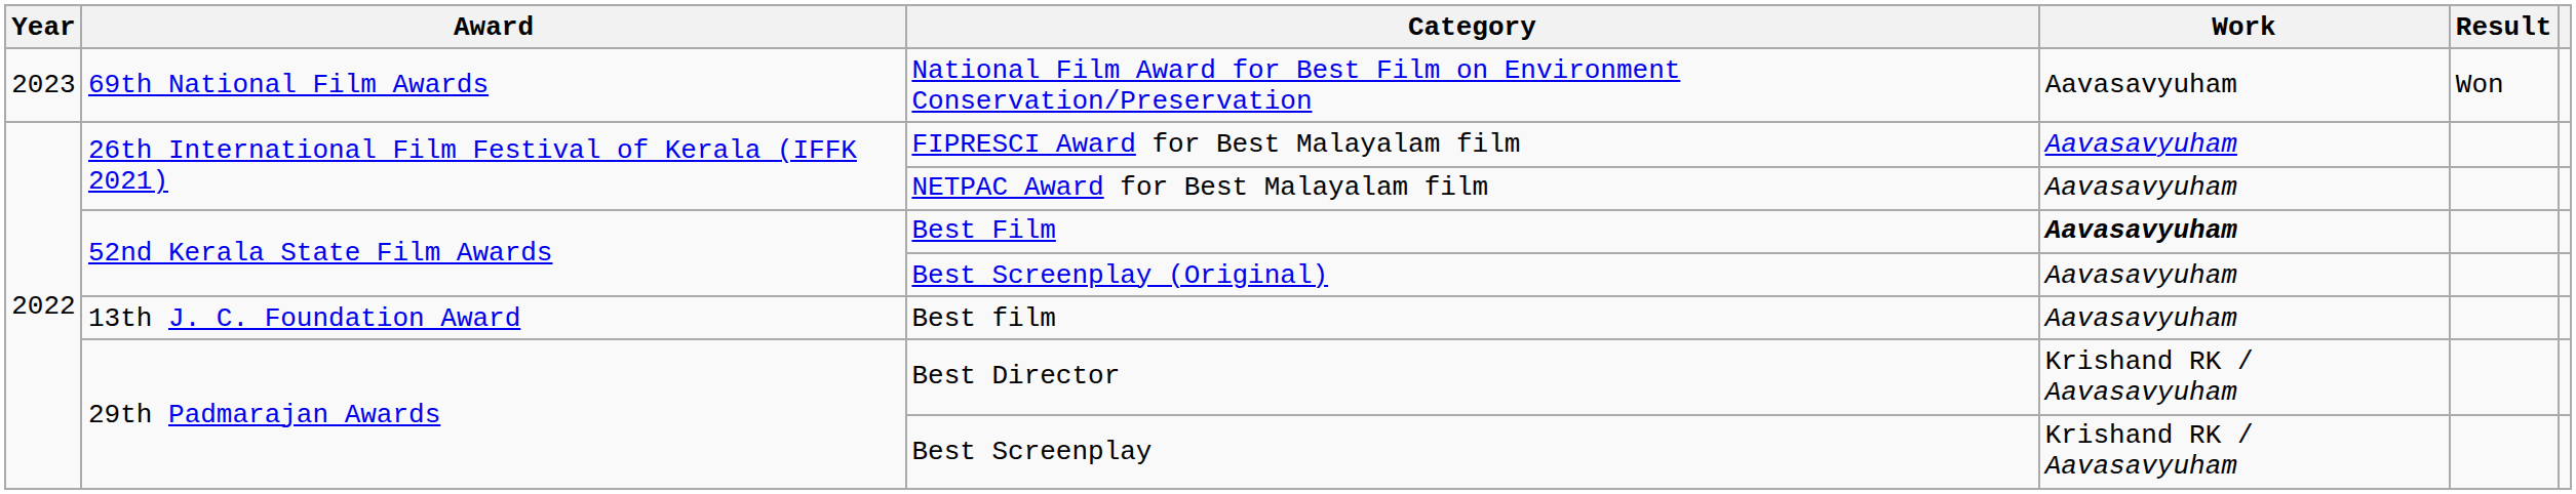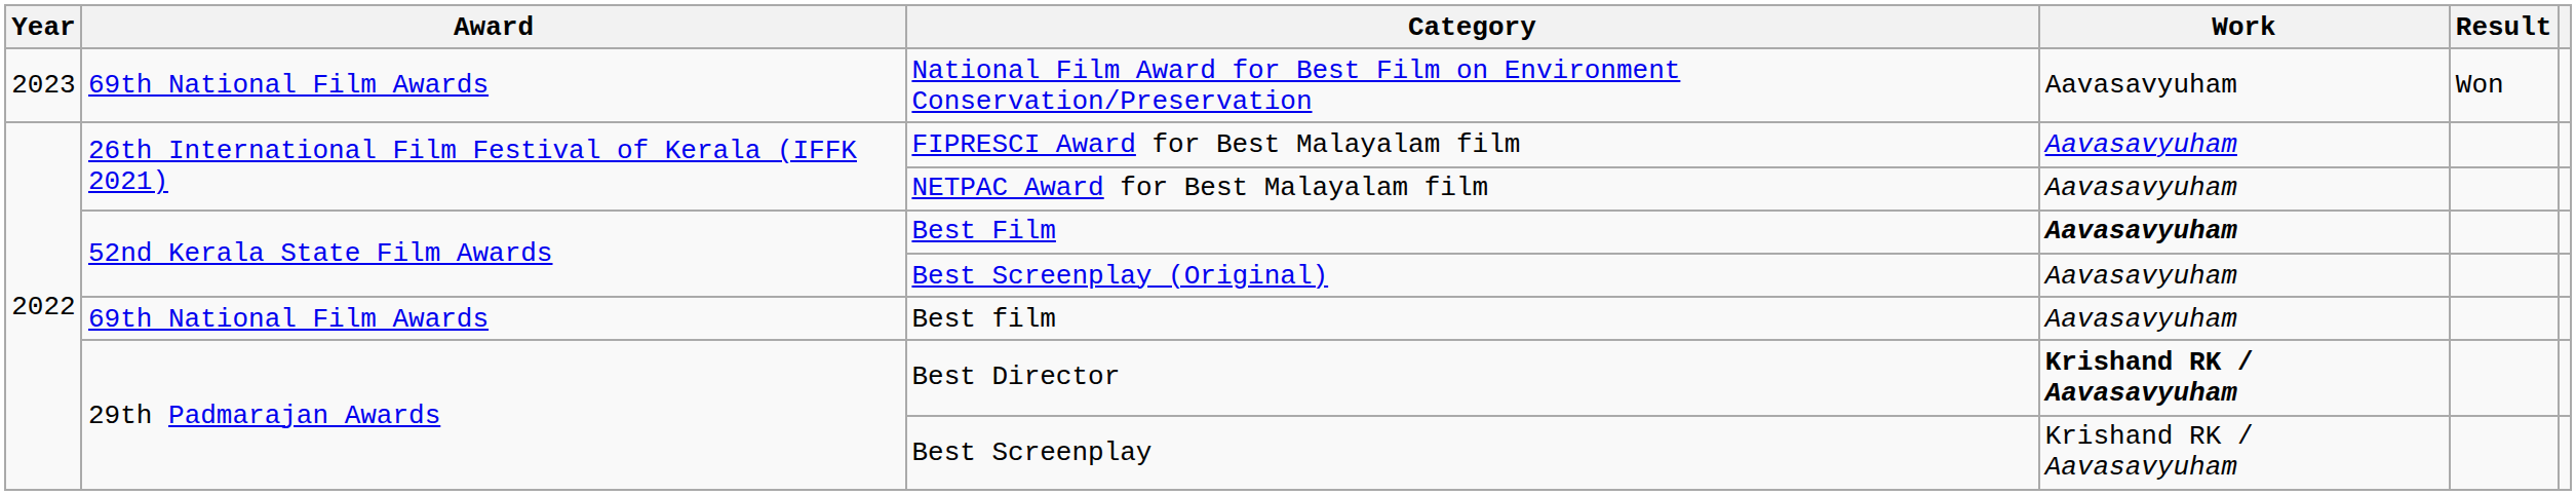 <table class="wikitable sortable">
 <tr>
 <th>Year</th>
 <th>Award</th>
 <th>Category</th>
 <th>Work</th>
 <th class="unsortable">Result</th>
 <th class="unsortable"></th>
 </tr>
 <tr>
 <td>2023</td>
 <td><a href='#'>69th National Film Awards</a></td>
 <td><a href='#'>National Film Award for Best Film on Environment Conservation/Preservation</a></td>
 <td>Aavasavyuham</td>
 <td>Won</td>
 <td></td>
 </tr>
 <tr>
 <td rowspan=7>2022</td>
 <td rowspan=2><a href='#'>26th International Film Festival of Kerala (IFFK 2021)</a> </td>
 <td><a href='#'>FIPRESCI Award</a> for Best Malayalam film</td>
 <td><em><a href='#'>Aavasavyuham</a></em></td>
 <td></td>
 <td></td>
 </tr>
 <tr>
 <td><a href='#'>NETPAC Award</a> for Best Malayalam film</td>
 <td><em>Aavasavyuham</em></td>
 <td></td>
 <td></td>
 </tr>
 <tr>
 <td rowspan=2><a href='#'>52nd Kerala State Film Awards</a> </td>
 <td><a href='#'>Best Film</a></td>
 <td><strong><em>Aavasavyuham</em></strong></td>
 <td></td>
 <td></td>
 </tr>
 <tr>
 <td><a href='#'>Best Screenplay (Original)</a></td>
 <td><em>Aavasavyuham</em></td>
 <td></td>
 <td></td>
 </tr>
 <tr>
-<td>13th <a href='#'>J. C. Foundation Award</a> </td>
+<td><a href='#'>69th National Film Awards</a></td>
 <td>Best film</td>
 <td><em>Aavasavyuham</em></td>
 <td></td>
 <td></td>
 </tr>
 <tr>
 <td rowspan=2>29th <a href='#'>Padmarajan Awards</a> </td>
 <td>Best Director</td>
-<td>Krishand RK / <em>Aavasavyuham</em></td>
+<td><strong>Krishand RK / <em>Aavasavyuham</em></strong></td>
 <td></td>
 <td></td>
 </tr>
 <tr>
 <td>Best Screenplay</td>
 <td>Krishand RK / <em>Aavasavyuham</em></td>
 <td></td>
 <td></td>
 </tr>
 </table>
